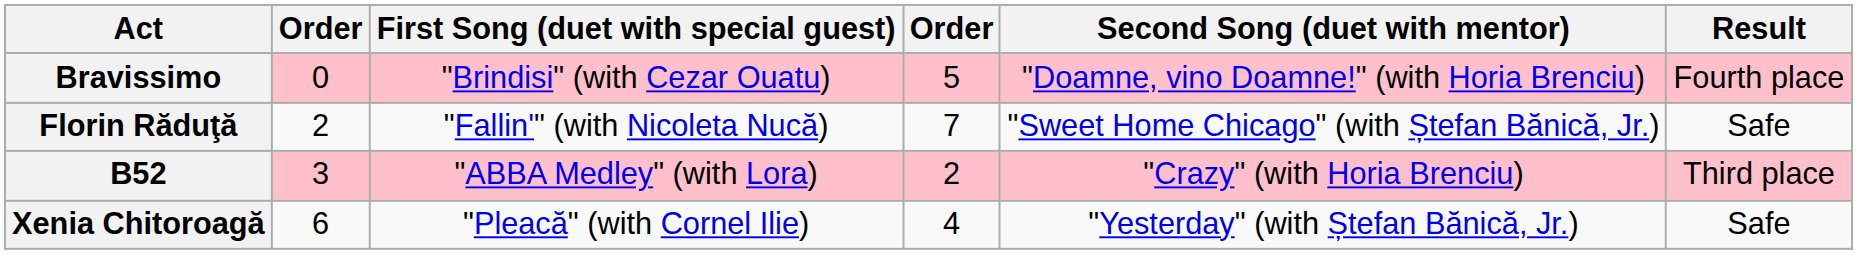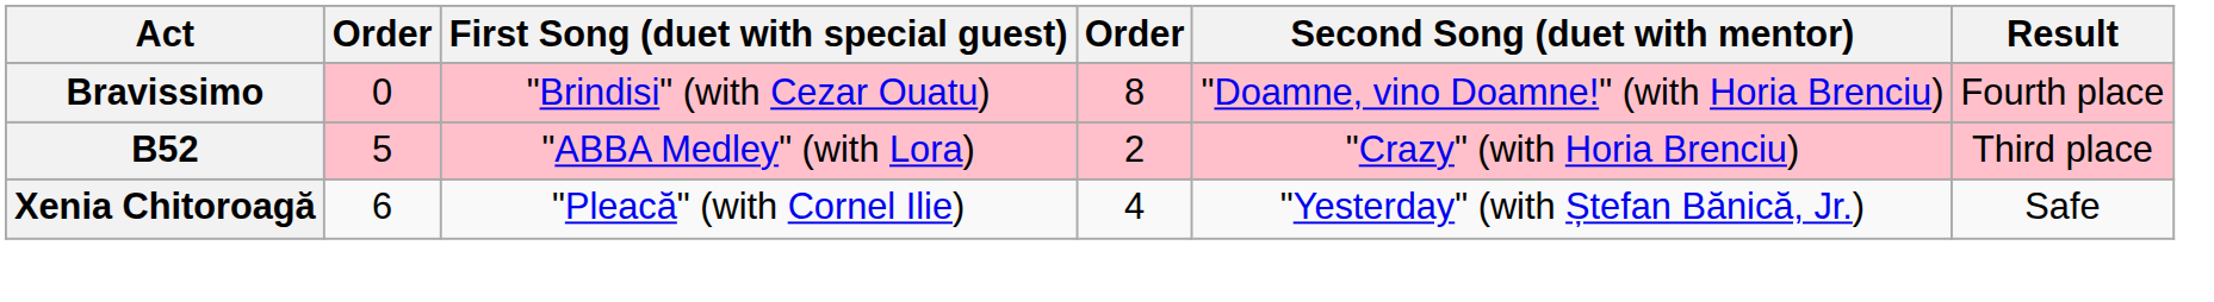 <table class="wikitable plainrowheaders" style="text-align:center;">
 <tr>
 <th scope="col">Act</th>
 <th scope="col">Order</th>
 <th scope="col">First Song (duet with special guest)</th>
 <th scope="col">Order</th>
 <th scope="col">Second Song (duet with mentor)</th>
 <th scope="col">Result</th>
 </tr>
 <tr bgcolor=pink>
 <th scope="row">Bravissimo</th>
 <td>0</td>
 <td>"<a href='#'>Brindisi</a>" (with <a href='#'>Cezar Ouatu</a>)</td>
-<td>5</td>
+<td>8</td>
 <td>"<a href='#'>Doamne, vino Doamne!</a>" (with <a href='#'>Horia Brenciu</a>)</td>
 <td>Fourth place</td>
 </tr>
-<tr>
-<th scope="row">Florin Răduţă</th>
-<td>2</td>
-<td>"<a href='#'>Fallin'</a>" (with <a href='#'>Nicoleta Nucă</a>)</td>
-<td>7</td>
-<td>"<a href='#'>Sweet Home Chicago</a>" (with <a href='#'>Ștefan Bănică, Jr.</a>)</td>
-<td>Safe</td>
-</tr>
 <tr bgcolor=pink>
 <th scope="row">B52</th>
-<td>3</td>
+<td>5</td>
 <td>"<a href='#'>ABBA Medley</a>" (with <a href='#'>Lora</a>)</td>
 <td>2</td>
 <td>"<a href='#'>Crazy</a>" (with <a href='#'>Horia Brenciu</a>)</td>
 <td>Third place</td>
 </tr>
 <tr>
 <th scope="row">Xenia Chitoroagă</th>
 <td>6</td>
 <td>"<a href='#'>Pleacă</a>" (with <a href='#'>Cornel Ilie</a>)</td>
 <td>4</td>
 <td>"<a href='#'>Yesterday</a>" (with <a href='#'>Ștefan Bănică, Jr.</a>)</td>
 <td>Safe</td>
 </tr>
 </table>
